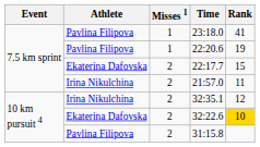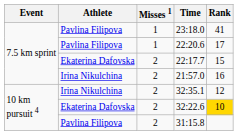 <table class="wikitable" style="font-size:90%">
 <tr>
 <th>Event</th>
 <th>Athlete</th>
 <th>Misses <sup>1</sup></th>
 <th>Time</th>
 <th>Rank</th>
 </tr>
 <tr>
 <td rowspan="4">7.5 km sprint</td>
 <td><a href='#'>Pavlina Filipova</a></td>
 <td align="center">1</td>
 <td align="center">23:18.0</td>
 <td align="center">41</td>
 </tr>
 <tr>
 <td><a href='#'>Pavlina Filipova</a></td>
 <td align="center">1</td>
 <td align="center">22:20.6</td>
-<td align="center">19</td>
+<td align="center">17</td>
 </tr>
 <tr>
 <td><a href='#'>Ekaterina Dafovska</a></td>
 <td align="center">2</td>
 <td align="center">22:17.7</td>
 <td align="center">15</td>
 </tr>
 <tr>
 <td><a href='#'>Irina Nikulchina</a></td>
 <td align="center">2</td>
 <td align="center">21:57.0</td>
-<td align="center">11</td>
+<td align="center">16</td>
 </tr>
 <tr>
 <td rowspan="3">10 km <br> pursuit <sup>4</sup></td>
 <td><a href='#'>Irina Nikulchina</a></td>
 <td align="center">2</td>
 <td align="center">32:35.1</td>
 <td align="center">12</td>
 </tr>
 <tr>
 <td><a href='#'>Ekaterina Dafovska</a></td>
 <td align="center">2</td>
 <td align="center">32:22.6</td>
 <td align="center" style="background: gold;">10</td>
 </tr>
 <tr>
 <td><a href='#'>Pavlina Filipova</a></td>
 <td align="center">2</td>
 <td align="center">31:15.8</td>
 <td align="center"></td>
 </tr>
 </table>
